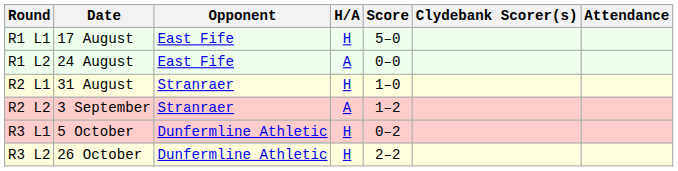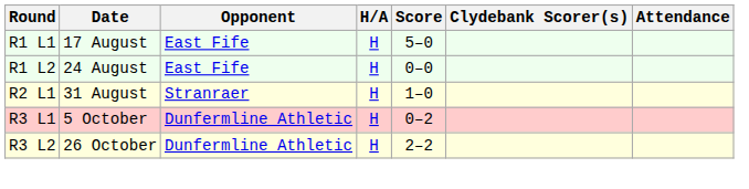 <table class="wikitable" style="text-align:center">
 <tr>
 <th>Round</th>
 <th>Date</th>
 <th>Opponent</th>
 <th>H/A</th>
 <th>Score</th>
 <th>Clydebank Scorer(s)</th>
 <th>Attendance</th>
 </tr>
 <tr bgcolor=#EEFFEE>
 <td>R1 L1</td>
 <td align=left>17 August</td>
 <td align=left><a href='#'>East Fife</a></td>
 <td><a href='#'>H</a></td>
 <td>5–0</td>
 <td align=left></td>
 <td></td>
 </tr>
 <tr bgcolor=#EEFFEE>
 <td>R1 L2</td>
 <td align=left>24 August</td>
 <td align=left><a href='#'>East Fife</a></td>
-<td><a href='#'>A</a></td>
+<td><a href='#'>H</a></td>
 <td>0–0</td>
 <td align=left></td>
 <td></td>
 </tr>
 <tr bgcolor=#FFFFDD>
 <td>R2 L1</td>
 <td align=left>31 August</td>
 <td align=left><a href='#'>Stranraer</a></td>
 <td><a href='#'>H</a></td>
 <td>1–0</td>
-<td align=left></td>
-<td></td>
-</tr>
-<tr bgcolor=#FFCCCC>
-<td>R2 L2</td>
-<td align=left>3 September</td>
-<td align=left><a href='#'>Stranraer</a></td>
-<td><a href='#'>A</a></td>
-<td>1–2</td>
 <td align=left></td>
 <td></td>
 </tr>
 <tr bgcolor=#FFCCCC>
 <td>R3 L1</td>
 <td align=left>5 October</td>
 <td align=left><a href='#'>Dunfermline Athletic</a></td>
 <td><a href='#'>H</a></td>
 <td>0–2</td>
 <td align=left></td>
 <td></td>
 </tr>
 <tr bgcolor=#FFFFDD>
 <td>R3 L2</td>
 <td align=left>26 October</td>
 <td align=left><a href='#'>Dunfermline Athletic</a></td>
 <td><a href='#'>H</a></td>
 <td>2–2</td>
 <td align=left></td>
 <td></td>
 </tr>
 </table>
